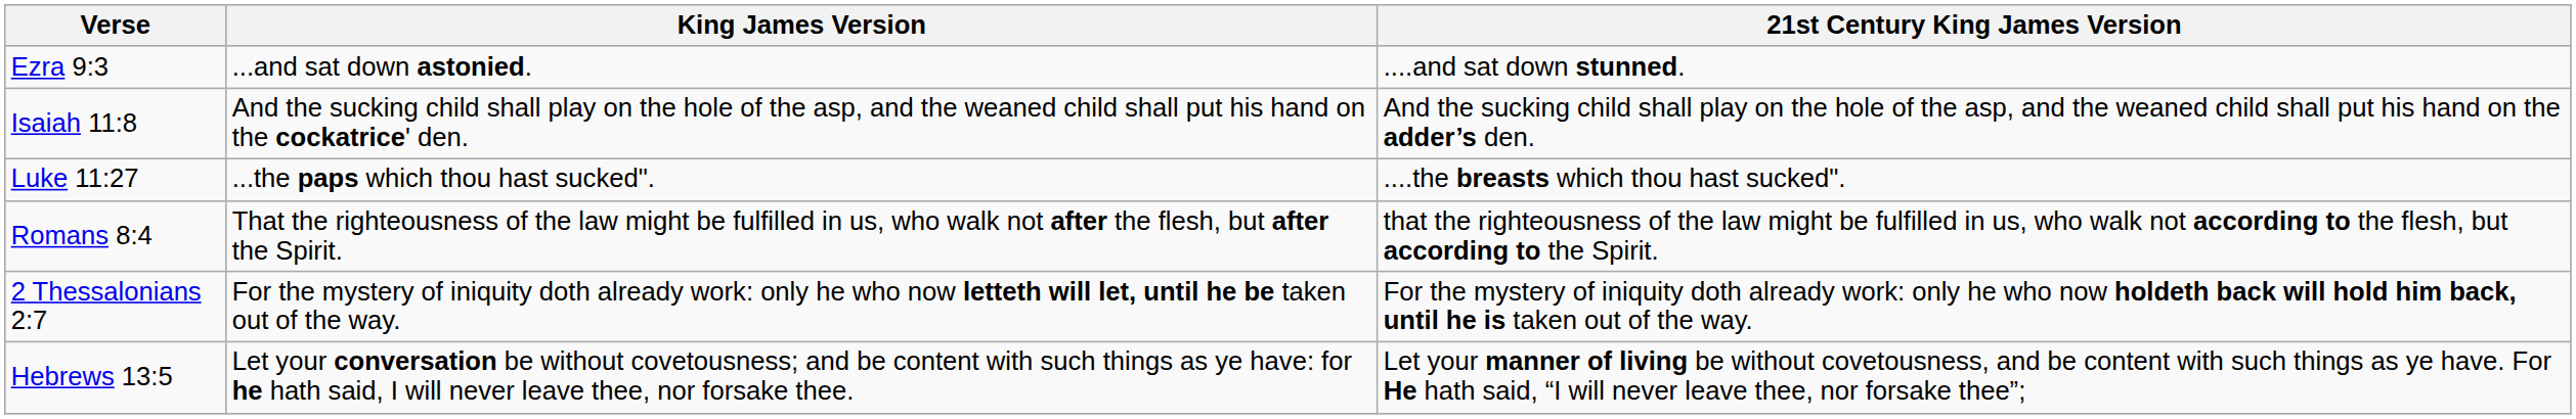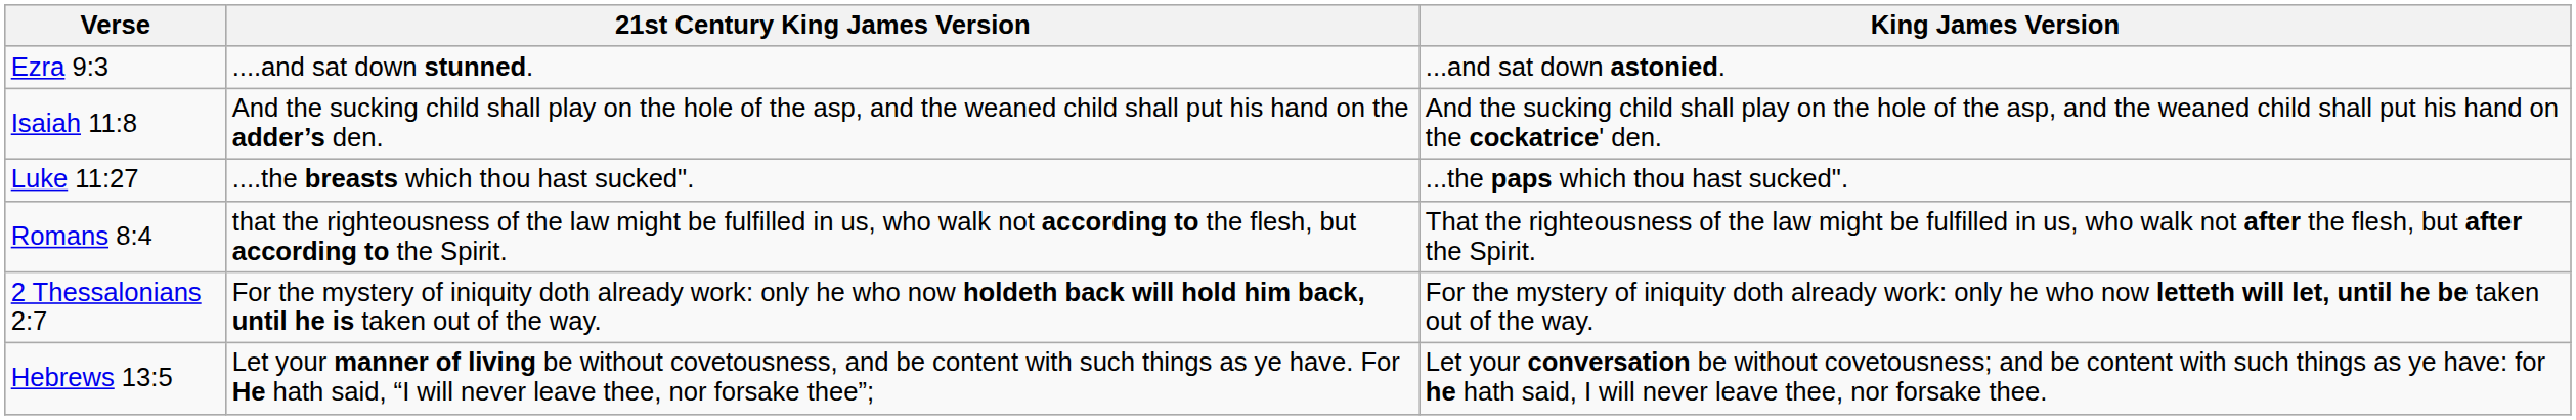 <table class="wikitable">
 <tr>
 <th>Verse</th>
+<th>21st Century King James Version</th>
 <th>King James Version</th>
-<th>21st Century King James Version</th>
 </tr>
 <tr>
 <td><a href='#'>Ezra</a> 9:3</td>
+<td>....and sat down <strong>stunned</strong>.</td>
 <td>...and sat down <strong>astonied</strong>.</td>
-<td>....and sat down <strong>stunned</strong>.</td>
 </tr>
 <tr>
 <td><a href='#'>Isaiah</a> 11:8</td>
+<td>And the sucking child shall play on the hole of the asp, and the weaned child shall put his hand on the <strong>adder’s</strong> den.</td>
 <td>And the sucking child shall play on the hole of the asp, and the weaned child shall put his hand on the <strong>cockatrice</strong>' den.</td>
-<td>And the sucking child shall play on the hole of the asp, and the weaned child shall put his hand on the <strong>adder’s</strong> den.</td>
 </tr>
 <tr>
 <td><a href='#'>Luke</a> 11:27</td>
+<td>....the <strong>breasts</strong> which thou hast sucked".</td>
 <td>...the <strong>paps</strong> which thou hast sucked".</td>
-<td>....the <strong>breasts</strong> which thou hast sucked".</td>
 </tr>
 <tr>
 <td><a href='#'>Romans</a> 8:4</td>
+<td>that the righteousness of the law might be fulfilled in us, who walk not <strong>according to</strong> the flesh, but <strong>according to</strong> the Spirit.</td>
 <td>That the righteousness of the law might be fulfilled in us, who walk not <strong>after</strong> the flesh, but <strong>after</strong> the Spirit.</td>
-<td>that the righteousness of the law might be fulfilled in us, who walk not <strong>according to</strong> the flesh, but <strong>according to</strong> the Spirit.</td>
 </tr>
 <tr>
 <td><a href='#'>2 Thessalonians</a> 2:7</td>
+<td>For the mystery of iniquity doth already work: only he who now <strong>holdeth back will hold him back, until he is</strong> taken out of the way.</td>
 <td>For the mystery of iniquity doth already work: only he who now <strong>letteth will let, until he be</strong> taken out of the way.</td>
-<td>For the mystery of iniquity doth already work: only he who now <strong>holdeth back will hold him back, until he is</strong> taken out of the way.</td>
 </tr>
 <tr>
 <td><a href='#'>Hebrews</a> 13:5</td>
+<td>Let your <strong>manner of living</strong> be without covetousness, and be content with such things as ye have. For <strong>He</strong> hath said, “I will never leave thee, nor forsake thee”;</td>
 <td>Let your <strong>conversation</strong> be without covetousness; and be content with such things as ye have: for <strong>he</strong> hath said, I will never leave thee, nor forsake thee.</td>
-<td>Let your <strong>manner of living</strong> be without covetousness, and be content with such things as ye have. For <strong>He</strong> hath said, “I will never leave thee, nor forsake thee”;</td>
 </tr>
 </table>
